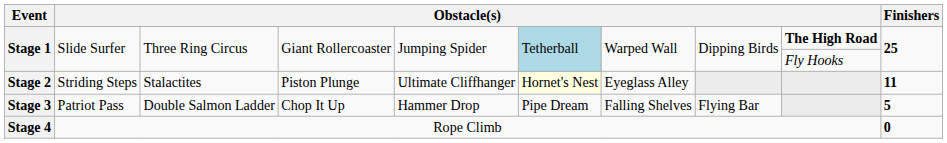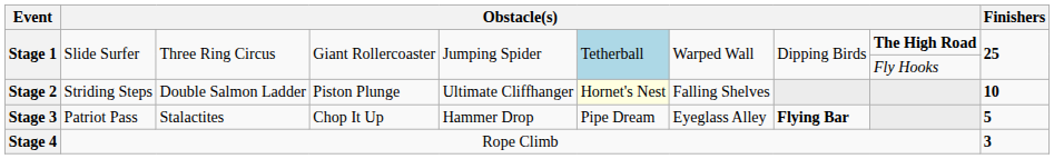 <table class="wikitable">
 <tr>
 <th>Event</th>
 <th colspan="8">Obstacle(s)</th>
 <th>Finishers</th>
 </tr>
 <tr>
 <th rowspan="2">Stage 1</th>
 <td rowspan="2">Slide Surfer</td>
 <td rowspan="2">Three Ring Circus</td>
 <td rowspan="2">Giant Rollercoaster</td>
 <td rowspan="2">Jumping Spider</td>
 <td rowspan="2" bgcolor="lightblue">Tetherball</td>
 <td rowspan="2">Warped Wall</td>
 <td rowspan="2">Dipping Birds</td>
 <td><strong>The High Road</strong></td>
 <td rowspan="2"><strong>25</strong></td>
 </tr>
 <tr>
 <td><em>Fly Hooks</em></td>
 </tr>
 <tr>
 <th>Stage 2</th>
 <td>Striding Steps</td>
-<td>Stalactites</td>
+<td>Double Salmon Ladder</td>
 <td>Piston Plunge</td>
 <td>Ultimate Cliffhanger</td>
 <td style="background: lightyellow;">Hornet's Nest</td>
-<td>Eyeglass Alley</td>
+<td>Falling Shelves</td>
 <td colspan="1" style="background:#ECECEC;"></td>
 <td colspan="1" style="background:#ECECEC;"></td>
-<td><strong>11</strong></td>
+<td><strong>10</strong></td>
 </tr>
 <tr>
 <th>Stage 3</th>
 <td>Patriot Pass</td>
-<td>Double Salmon Ladder</td>
+<td>Stalactites</td>
 <td>Chop It Up</td>
 <td>Hammer Drop</td>
 <td>Pipe Dream</td>
-<td>Falling Shelves</td>
-<td>Flying Bar</td>
+<td>Eyeglass Alley</td>
+<td><strong>Flying Bar</strong></td>
 <td colspan="1" style="background:#ECECEC;"></td>
 <td><strong>5</strong></td>
 </tr>
 <tr>
 <th>Stage 4</th>
 <td colspan="8" align="center">Rope Climb</td>
-<td><strong>0</strong></td>
+<td><strong>3</strong></td>
 </tr>
 </table>
